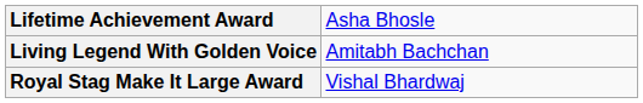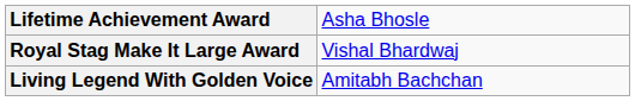 <table class="wikitable">
 <tr>
 <th style="text-align: left; width:50%;">Lifetime Achievement Award</th>
 <td><a href='#'>Asha Bhosle</a></td>
 </tr>
 <tr>
+<th style="text-align: left;">Royal Stag Make It Large Award</th>
+<td><a href='#'>Vishal Bhardwaj</a></td>
+</tr>
+<tr>
 <th style="text-align: left;"><strong>Living Legend With Golden Voice</strong></th>
 <td><a href='#'>Amitabh Bachchan</a></td>
 </tr>
-<tr>
-<th style="text-align: left;">Royal Stag Make It Large Award</th>
-<td><a href='#'>Vishal Bhardwaj</a></td>
-</tr>
 </table>
